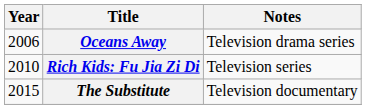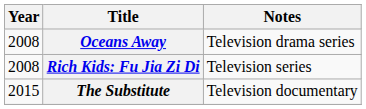 <table class="wikitable plainrowheaders sortable">
 <tr>
 <th scope="col">Year</th>
 <th scope="col">Title</th>
 <th scope="col" class="unsortable">Notes</th>
 </tr>
 <tr>
-<td>2006</td>
+<td>2008</td>
 <th scope="row"><em><a href='#'>Oceans Away</a></em></th>
 <td>Television drama series</td>
 </tr>
 <tr>
-<td>2010</td>
+<td>2008</td>
 <th scope="row"><em><a href='#'>Rich Kids: Fu Jia Zi Di</a></em></th>
 <td>Television series</td>
 </tr>
 <tr>
 <td>2015</td>
 <th scope="row"><em>The Substitute</em></th>
 <td>Television documentary</td>
 </tr>
 <tr>
 </tr>
 </table>
